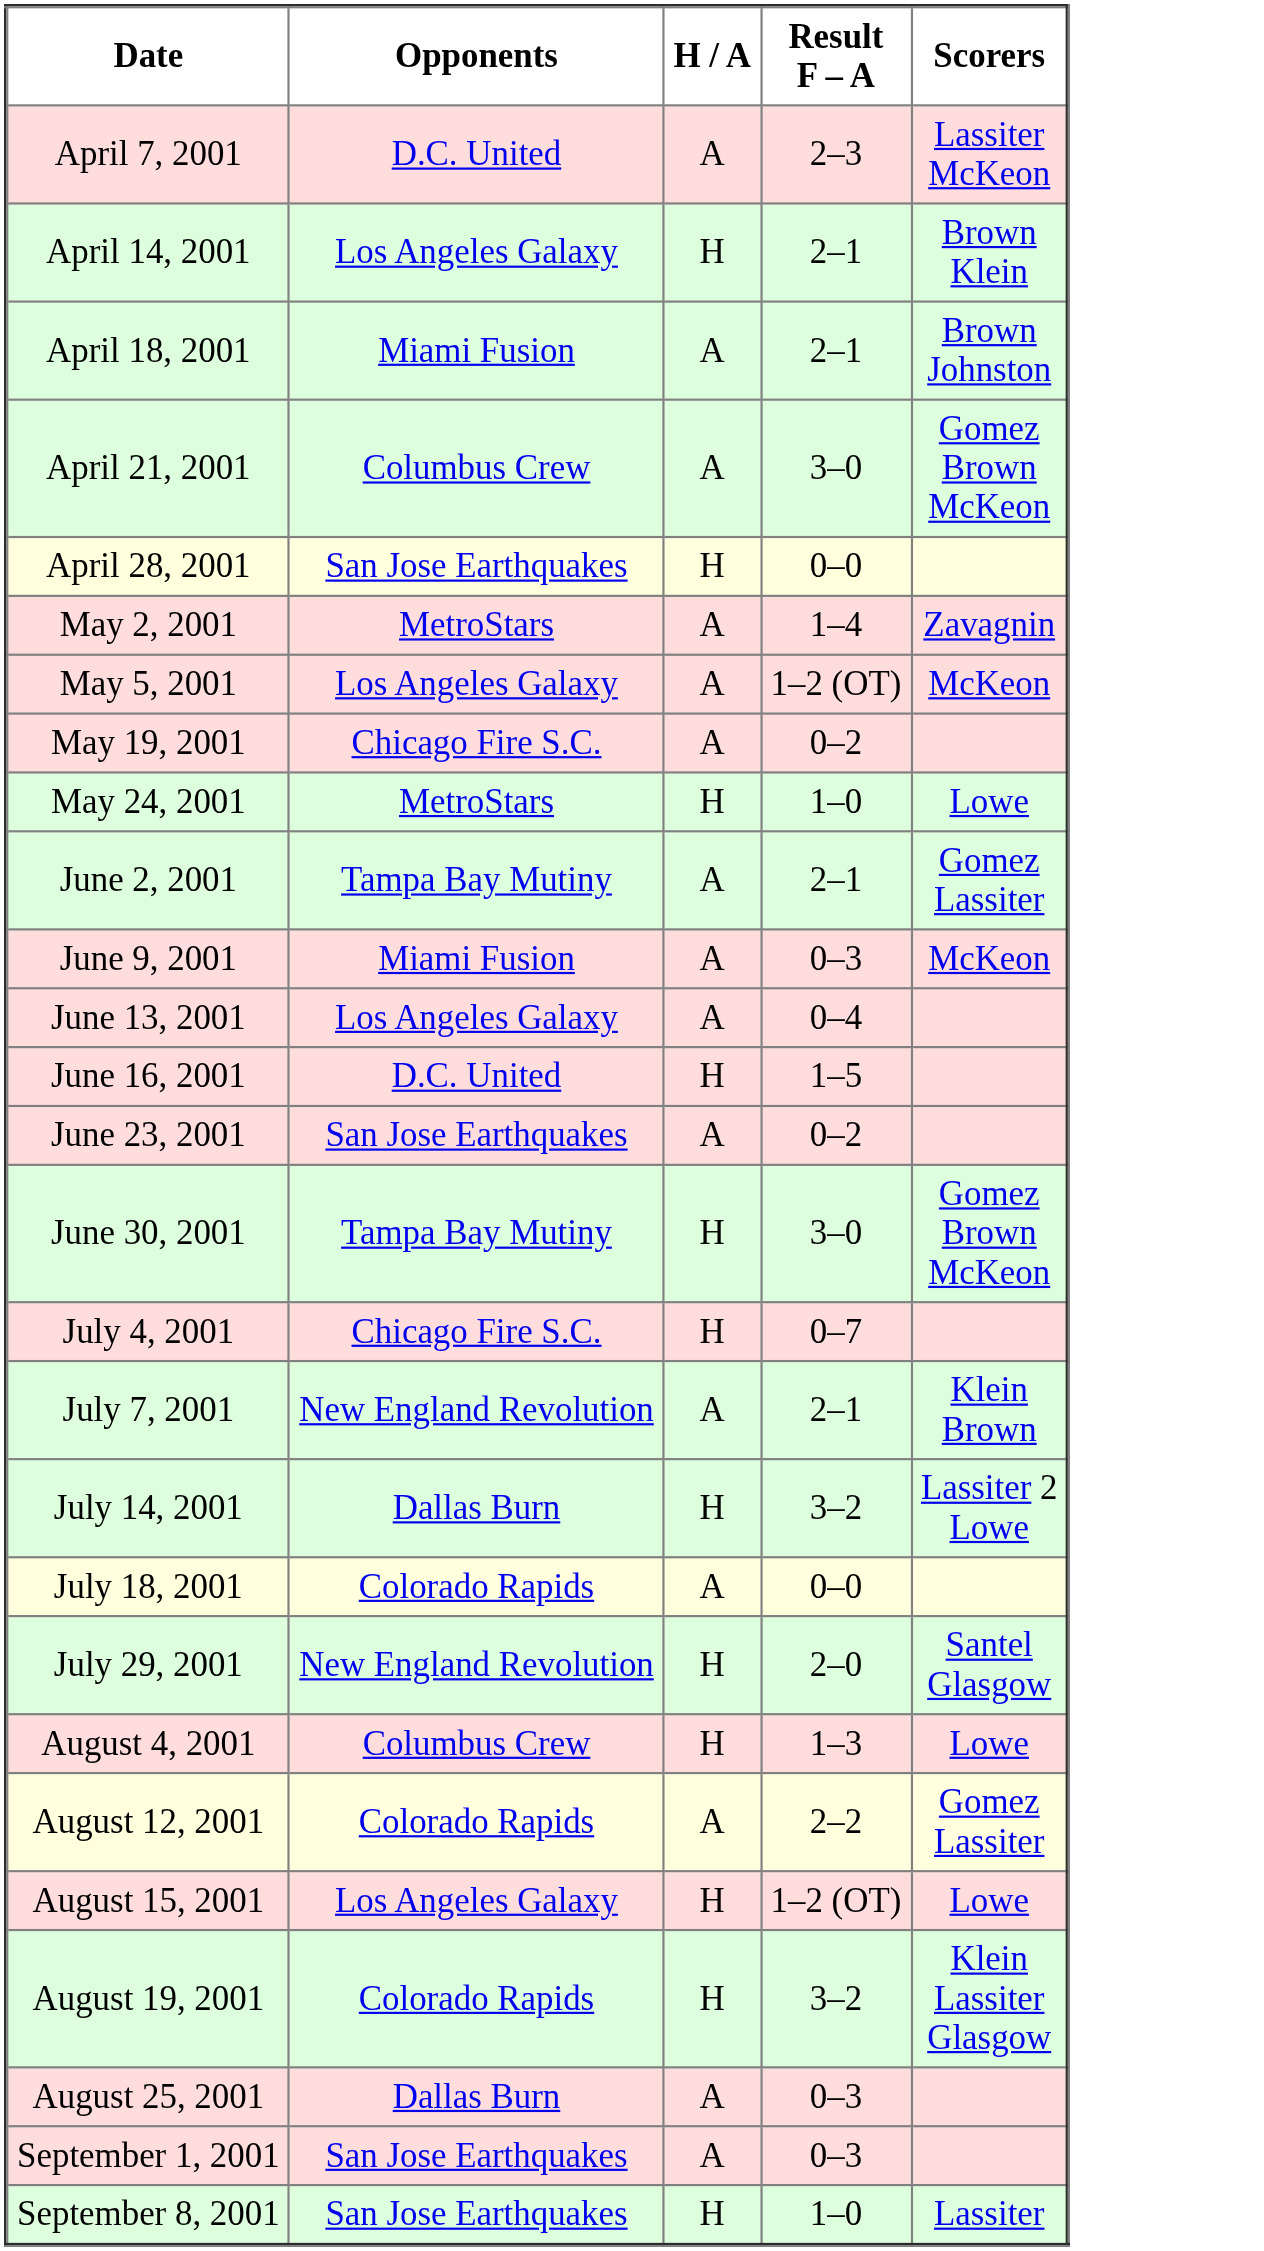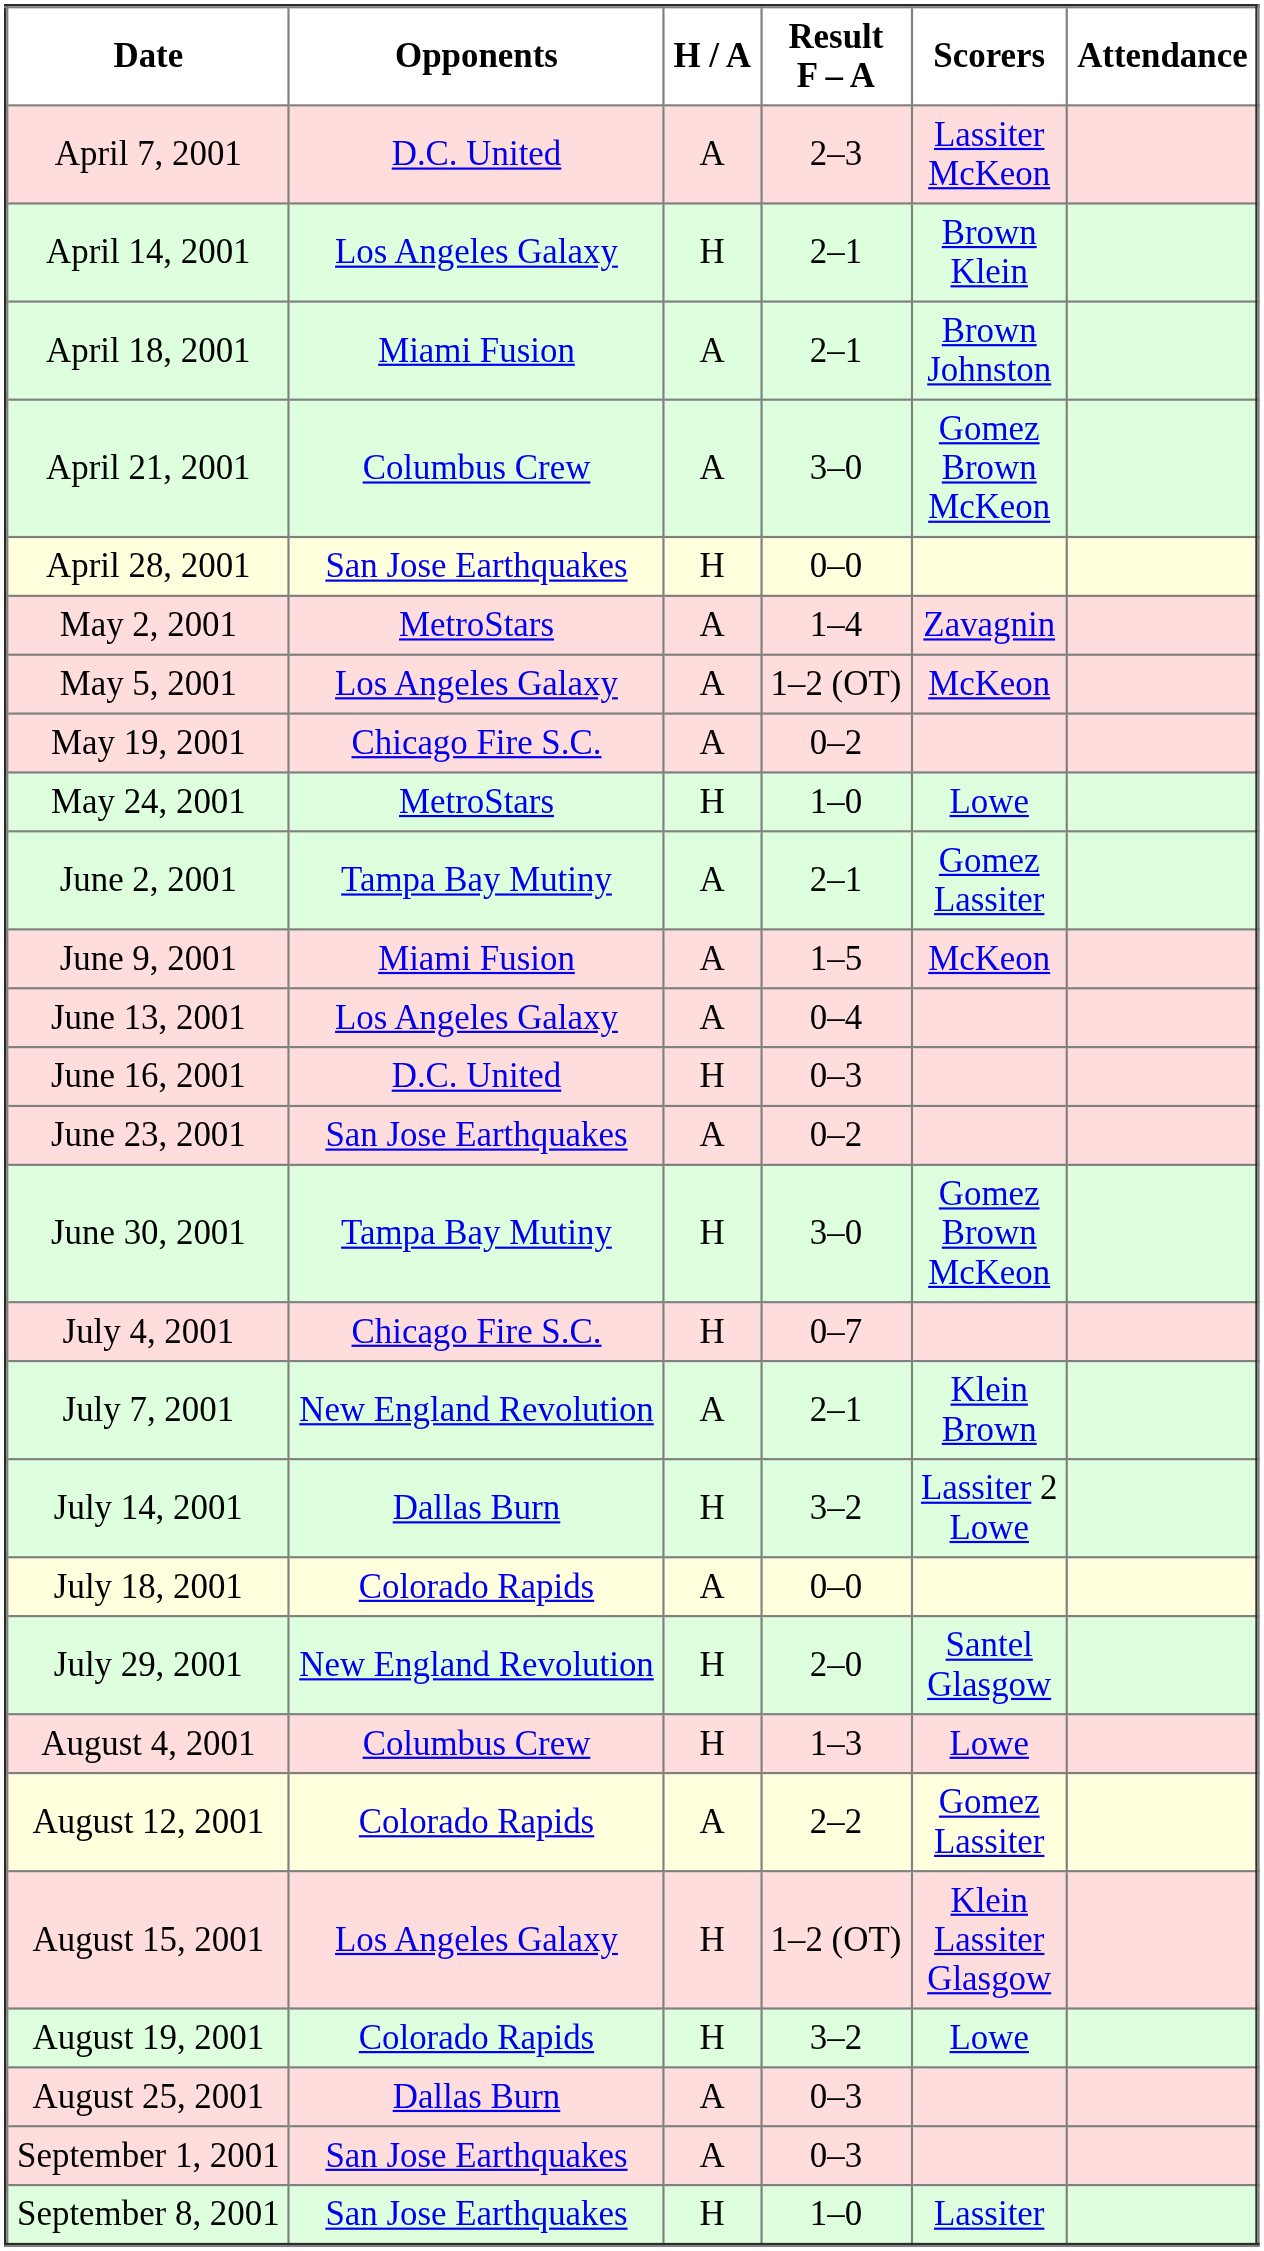 <table border="2" cellpadding="4" style="border-collapse:collapse; text-align:center;">
 <tr>
 <th><strong>Date</strong></th>
 <th><strong>Opponents</strong></th>
 <th><strong>H / A</strong></th>
 <th><strong>Result<br>F – A</strong></th>
 <th><strong>Scorers</strong></th>
+<th><strong>Attendance</strong></th>
 </tr>
 <tr bgcolor="#ffdddd">
 <td>April 7, 2001</td>
 <td><a href='#'>D.C. United</a></td>
 <td>A</td>
 <td>2–3</td>
 <td><a href='#'>Lassiter</a> <br> <a href='#'>McKeon</a></td>
+<td></td>
 </tr>
 <tr bgcolor="#ddffdd">
 <td>April 14, 2001</td>
 <td><a href='#'>Los Angeles Galaxy</a></td>
 <td>H</td>
 <td>2–1</td>
 <td><a href='#'>Brown</a> <br> <a href='#'>Klein</a></td>
+<td></td>
 </tr>
 <tr bgcolor="#ddffdd">
 <td>April 18, 2001</td>
 <td><a href='#'>Miami Fusion</a></td>
 <td>A</td>
 <td>2–1</td>
 <td><a href='#'>Brown</a> <br> <a href='#'>Johnston</a></td>
+<td></td>
 </tr>
 <tr bgcolor="#ddffdd">
 <td>April 21, 2001</td>
 <td><a href='#'>Columbus Crew</a></td>
 <td>A</td>
 <td>3–0</td>
 <td><a href='#'>Gomez</a> <br> <a href='#'>Brown</a> <br> <a href='#'>McKeon</a></td>
+<td></td>
 </tr>
 <tr bgcolor="#ffffdd">
 <td>April 28, 2001</td>
 <td><a href='#'>San Jose Earthquakes</a></td>
 <td>H</td>
 <td>0–0</td>
+<td></td>
 <td></td>
 </tr>
 <tr bgcolor="#ffdddd">
 <td>May 2, 2001</td>
 <td><a href='#'>MetroStars</a></td>
 <td>A</td>
 <td>1–4</td>
 <td><a href='#'>Zavagnin</a></td>
+<td></td>
 </tr>
 <tr bgcolor="#ffdddd">
 <td>May 5, 2001</td>
 <td><a href='#'>Los Angeles Galaxy</a></td>
 <td>A</td>
 <td>1–2 (OT)</td>
 <td><a href='#'>McKeon</a></td>
+<td></td>
 </tr>
 <tr bgcolor="#ffdddd">
 <td>May 19, 2001</td>
 <td><a href='#'>Chicago Fire S.C.</a></td>
 <td>A</td>
 <td>0–2</td>
+<td></td>
 <td></td>
 </tr>
 <tr bgcolor="#ddffdd">
 <td>May 24, 2001</td>
 <td><a href='#'>MetroStars</a></td>
 <td>H</td>
 <td>1–0</td>
 <td><a href='#'>Lowe</a></td>
+<td></td>
 </tr>
 <tr bgcolor="#ddffdd">
 <td>June 2, 2001</td>
 <td><a href='#'>Tampa Bay Mutiny</a></td>
 <td>A</td>
 <td>2–1</td>
 <td><a href='#'>Gomez</a> <br> <a href='#'>Lassiter</a></td>
+<td></td>
 </tr>
 <tr bgcolor="#ffdddd">
 <td>June 9, 2001</td>
 <td><a href='#'>Miami Fusion</a></td>
 <td>A</td>
-<td>0–3</td>
+<td>1–5</td>
 <td><a href='#'>McKeon</a></td>
+<td></td>
 </tr>
 <tr bgcolor="#ffdddd">
 <td>June 13, 2001</td>
 <td><a href='#'>Los Angeles Galaxy</a></td>
 <td>A</td>
 <td>0–4</td>
 <td></td>
+<td></td>
 </tr>
 <tr bgcolor="#ffdddd">
 <td>June 16, 2001</td>
 <td><a href='#'>D.C. United</a></td>
 <td>H</td>
-<td>1–5</td>
+<td>0–3</td>
+<td></td>
 <td></td>
 </tr>
 <tr bgcolor="#ffdddd">
 <td>June 23, 2001</td>
 <td><a href='#'>San Jose Earthquakes</a></td>
 <td>A</td>
 <td>0–2</td>
 <td></td>
+<td></td>
 </tr>
 <tr bgcolor="#ddffdd">
 <td>June 30, 2001</td>
 <td><a href='#'>Tampa Bay Mutiny</a></td>
 <td>H</td>
 <td>3–0</td>
 <td><a href='#'>Gomez</a> <br> <a href='#'>Brown</a> <br> <a href='#'>McKeon</a></td>
+<td></td>
 </tr>
 <tr bgcolor="#ffdddd">
 <td>July 4, 2001</td>
 <td><a href='#'>Chicago Fire S.C.</a></td>
 <td>H</td>
 <td>0–7</td>
+<td></td>
 <td></td>
 </tr>
 <tr bgcolor="#ddffdd">
 <td>July 7, 2001</td>
 <td><a href='#'>New England Revolution</a></td>
 <td>A</td>
 <td>2–1</td>
 <td><a href='#'>Klein</a> <br> <a href='#'>Brown</a></td>
+<td></td>
 </tr>
 <tr bgcolor="#ddffdd">
 <td>July 14, 2001</td>
 <td><a href='#'>Dallas Burn</a></td>
 <td>H</td>
 <td>3–2</td>
 <td><a href='#'>Lassiter</a> 2 <br> <a href='#'>Lowe</a></td>
+<td></td>
 </tr>
 <tr bgcolor="#ffffdd">
 <td>July 18, 2001</td>
 <td><a href='#'>Colorado Rapids</a></td>
 <td>A</td>
 <td>0–0</td>
+<td></td>
 <td></td>
 </tr>
 <tr bgcolor="#ddffdd">
 <td>July 29, 2001</td>
 <td><a href='#'>New England Revolution</a></td>
 <td>H</td>
 <td>2–0</td>
 <td><a href='#'>Santel</a> <br> <a href='#'>Glasgow</a></td>
+<td></td>
 </tr>
 <tr bgcolor="#ffdddd">
 <td>August 4, 2001</td>
 <td><a href='#'>Columbus Crew</a></td>
 <td>H</td>
 <td>1–3</td>
 <td><a href='#'>Lowe</a></td>
+<td></td>
 </tr>
 <tr bgcolor="#ffffdd">
 <td>August 12, 2001</td>
 <td><a href='#'>Colorado Rapids</a></td>
 <td>A</td>
 <td>2–2</td>
 <td><a href='#'>Gomez</a> <br> <a href='#'>Lassiter</a></td>
+<td></td>
 </tr>
 <tr bgcolor="#ffdddd">
 <td>August 15, 2001</td>
 <td><a href='#'>Los Angeles Galaxy</a></td>
 <td>H</td>
 <td>1–2 (OT)</td>
-<td><a href='#'>Lowe</a></td>
+<td><a href='#'>Klein</a> <br> <a href='#'>Lassiter</a> <br> <a href='#'>Glasgow</a></td>
+<td></td>
 </tr>
 <tr bgcolor="#ddffdd">
 <td>August 19, 2001</td>
 <td><a href='#'>Colorado Rapids</a></td>
 <td>H</td>
 <td>3–2</td>
-<td><a href='#'>Klein</a> <br> <a href='#'>Lassiter</a> <br> <a href='#'>Glasgow</a></td>
+<td><a href='#'>Lowe</a></td>
+<td></td>
 </tr>
 <tr bgcolor="#ffdddd">
 <td>August 25, 2001</td>
 <td><a href='#'>Dallas Burn</a></td>
 <td>A</td>
 <td>0–3</td>
+<td></td>
 <td></td>
 </tr>
 <tr bgcolor="#ffdddd">
 <td>September 1, 2001</td>
 <td><a href='#'>San Jose Earthquakes</a></td>
 <td>A</td>
 <td>0–3</td>
 <td></td>
+<td></td>
 </tr>
 <tr bgcolor="#ddffdd">
 <td>September 8, 2001</td>
 <td><a href='#'>San Jose Earthquakes</a></td>
 <td>H</td>
 <td>1–0</td>
 <td><a href='#'>Lassiter</a></td>
+<td></td>
 </tr>
 </table>
